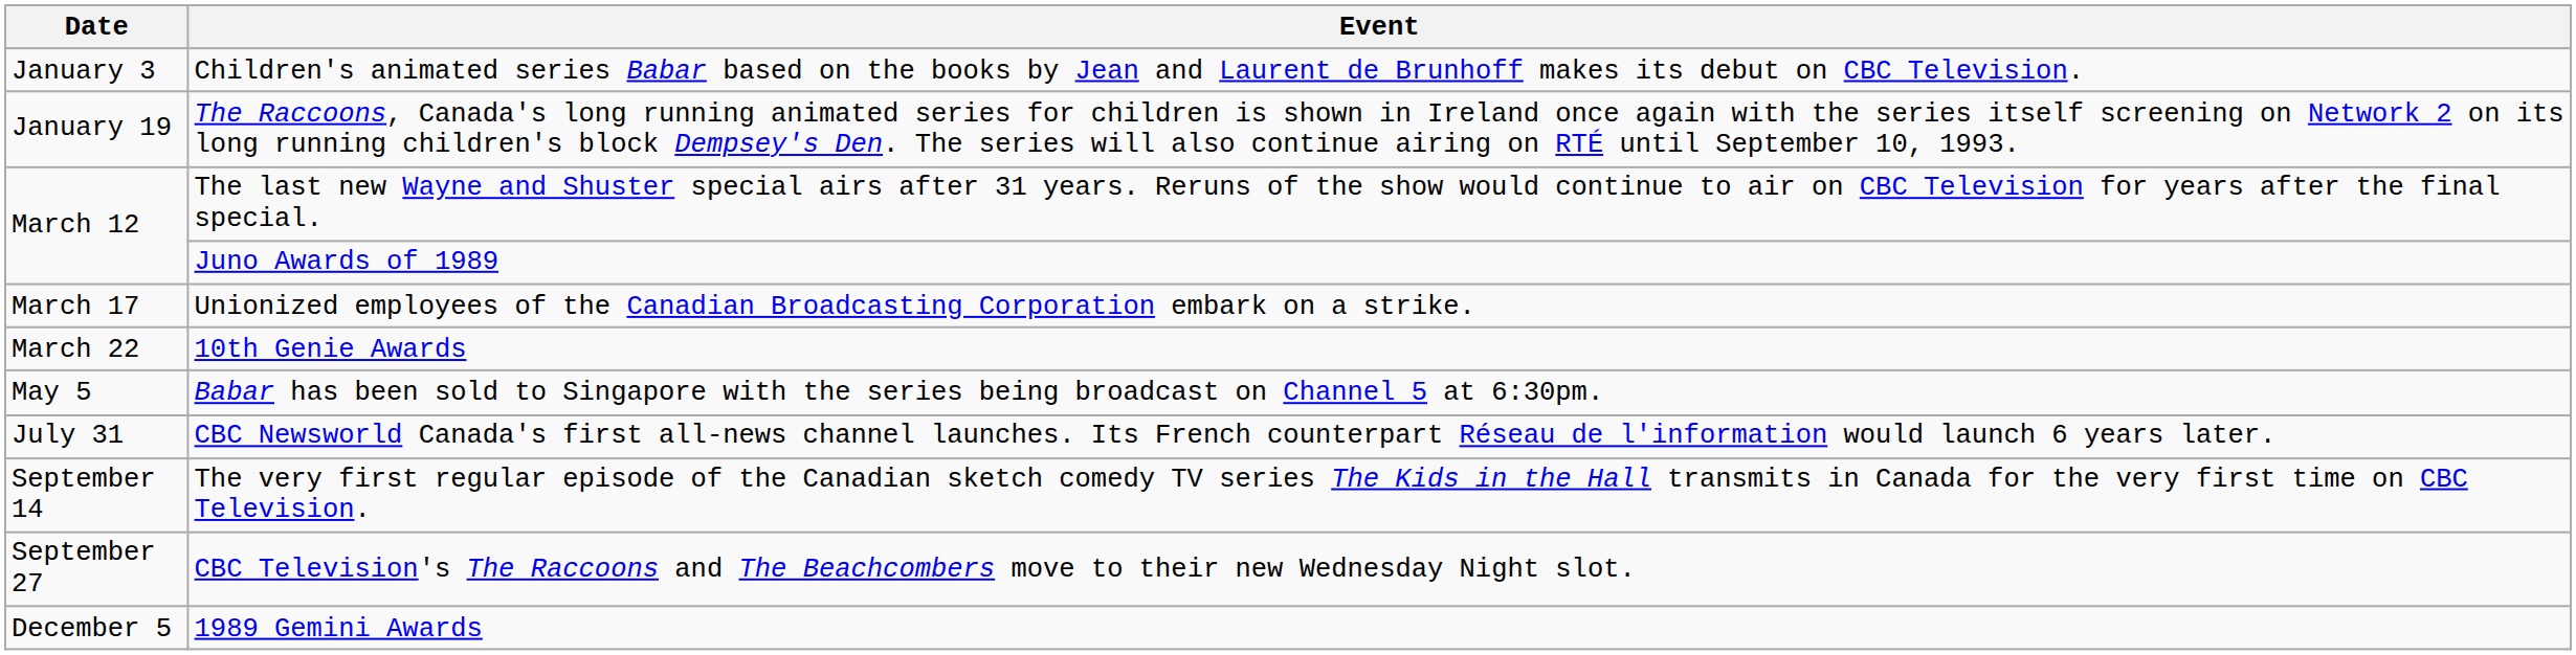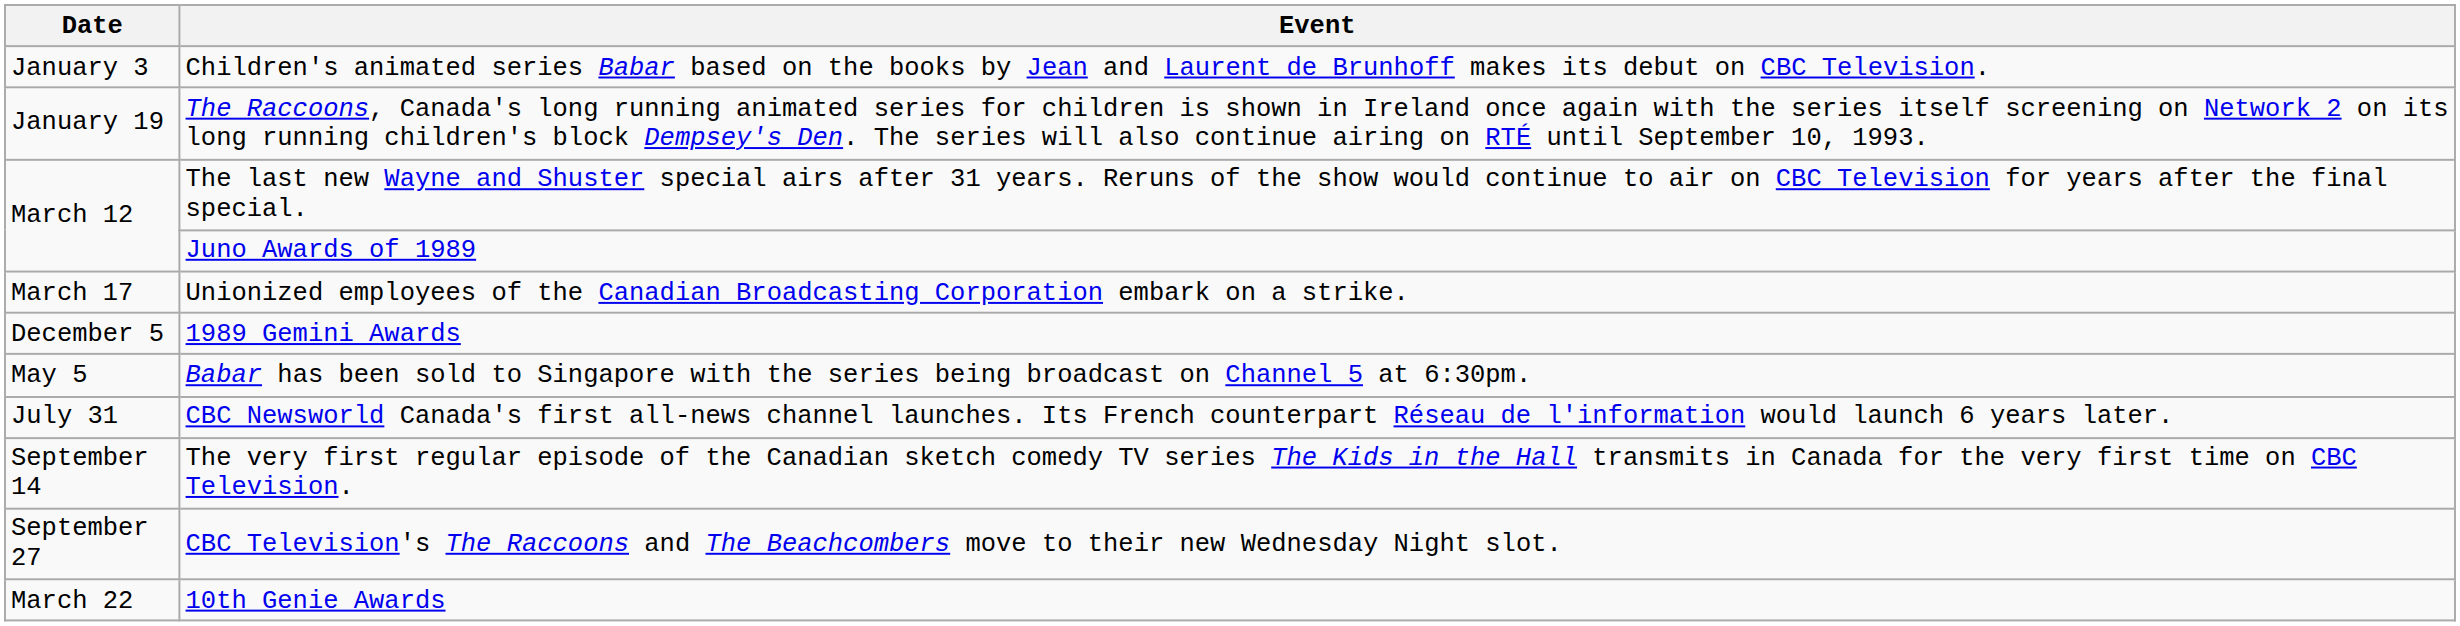 <table class="wikitable">
 <tr>
 <th>Date</th>
 <th>Event</th>
 </tr>
 <tr>
 <td>January 3</td>
 <td>Children's animated series <em><a href='#'>Babar</a></em> based on the books by <a href='#'>Jean</a> and <a href='#'>Laurent de Brunhoff</a> makes its debut on <a href='#'>CBC Television</a>.</td>
 </tr>
 <tr>
 <td>January 19</td>
 <td><em><a href='#'>The Raccoons</a></em>, Canada's long running animated series for children is shown in Ireland once again with the series itself screening on <a href='#'>Network 2</a> on its long running children's block <em><a href='#'>Dempsey's Den</a></em>. The series will also continue airing on <a href='#'>RTÉ</a> until September 10, 1993.</td>
 </tr>
 <tr>
 <td rowspan=2>March 12</td>
 <td>The last new <a href='#'>Wayne and Shuster</a> special airs after 31 years. Reruns of the show would continue to air on <a href='#'>CBC Television</a> for years after the final special.</td>
 </tr>
 <tr>
 <td><a href='#'>Juno Awards of 1989</a></td>
 </tr>
 <tr>
 <td>March 17</td>
 <td>Unionized employees of the <a href='#'>Canadian Broadcasting Corporation</a> embark on a strike.</td>
 </tr>
 <tr>
-<td>March 22</td>
-<td><a href='#'>10th Genie Awards</a></td>
+<td>December 5</td>
+<td><a href='#'>1989 Gemini Awards</a></td>
 </tr>
 <tr>
 <td>May 5</td>
 <td><em><a href='#'>Babar</a></em> has been sold to Singapore with the series being broadcast on <a href='#'>Channel 5</a> at 6:30pm.</td>
 </tr>
 <tr>
 <td>July 31</td>
 <td><a href='#'>CBC Newsworld</a> Canada's first all-news channel launches. Its French counterpart <a href='#'>Réseau de l'information</a> would launch 6 years later.</td>
 </tr>
 <tr>
 <td>September 14</td>
 <td>The very first regular episode of the Canadian sketch comedy TV series <em><a href='#'>The Kids in the Hall</a></em> transmits in Canada for the very first time on <a href='#'>CBC Television</a>.</td>
 </tr>
 <tr>
 <td>September 27</td>
 <td><a href='#'>CBC Television</a>'s <em><a href='#'>The Raccoons</a></em> and <em><a href='#'>The Beachcombers</a></em> move to their new Wednesday Night slot.</td>
 </tr>
 <tr>
-<td>December 5</td>
-<td><a href='#'>1989 Gemini Awards</a></td>
+<td>March 22</td>
+<td><a href='#'>10th Genie Awards</a></td>
 </tr>
 </table>
